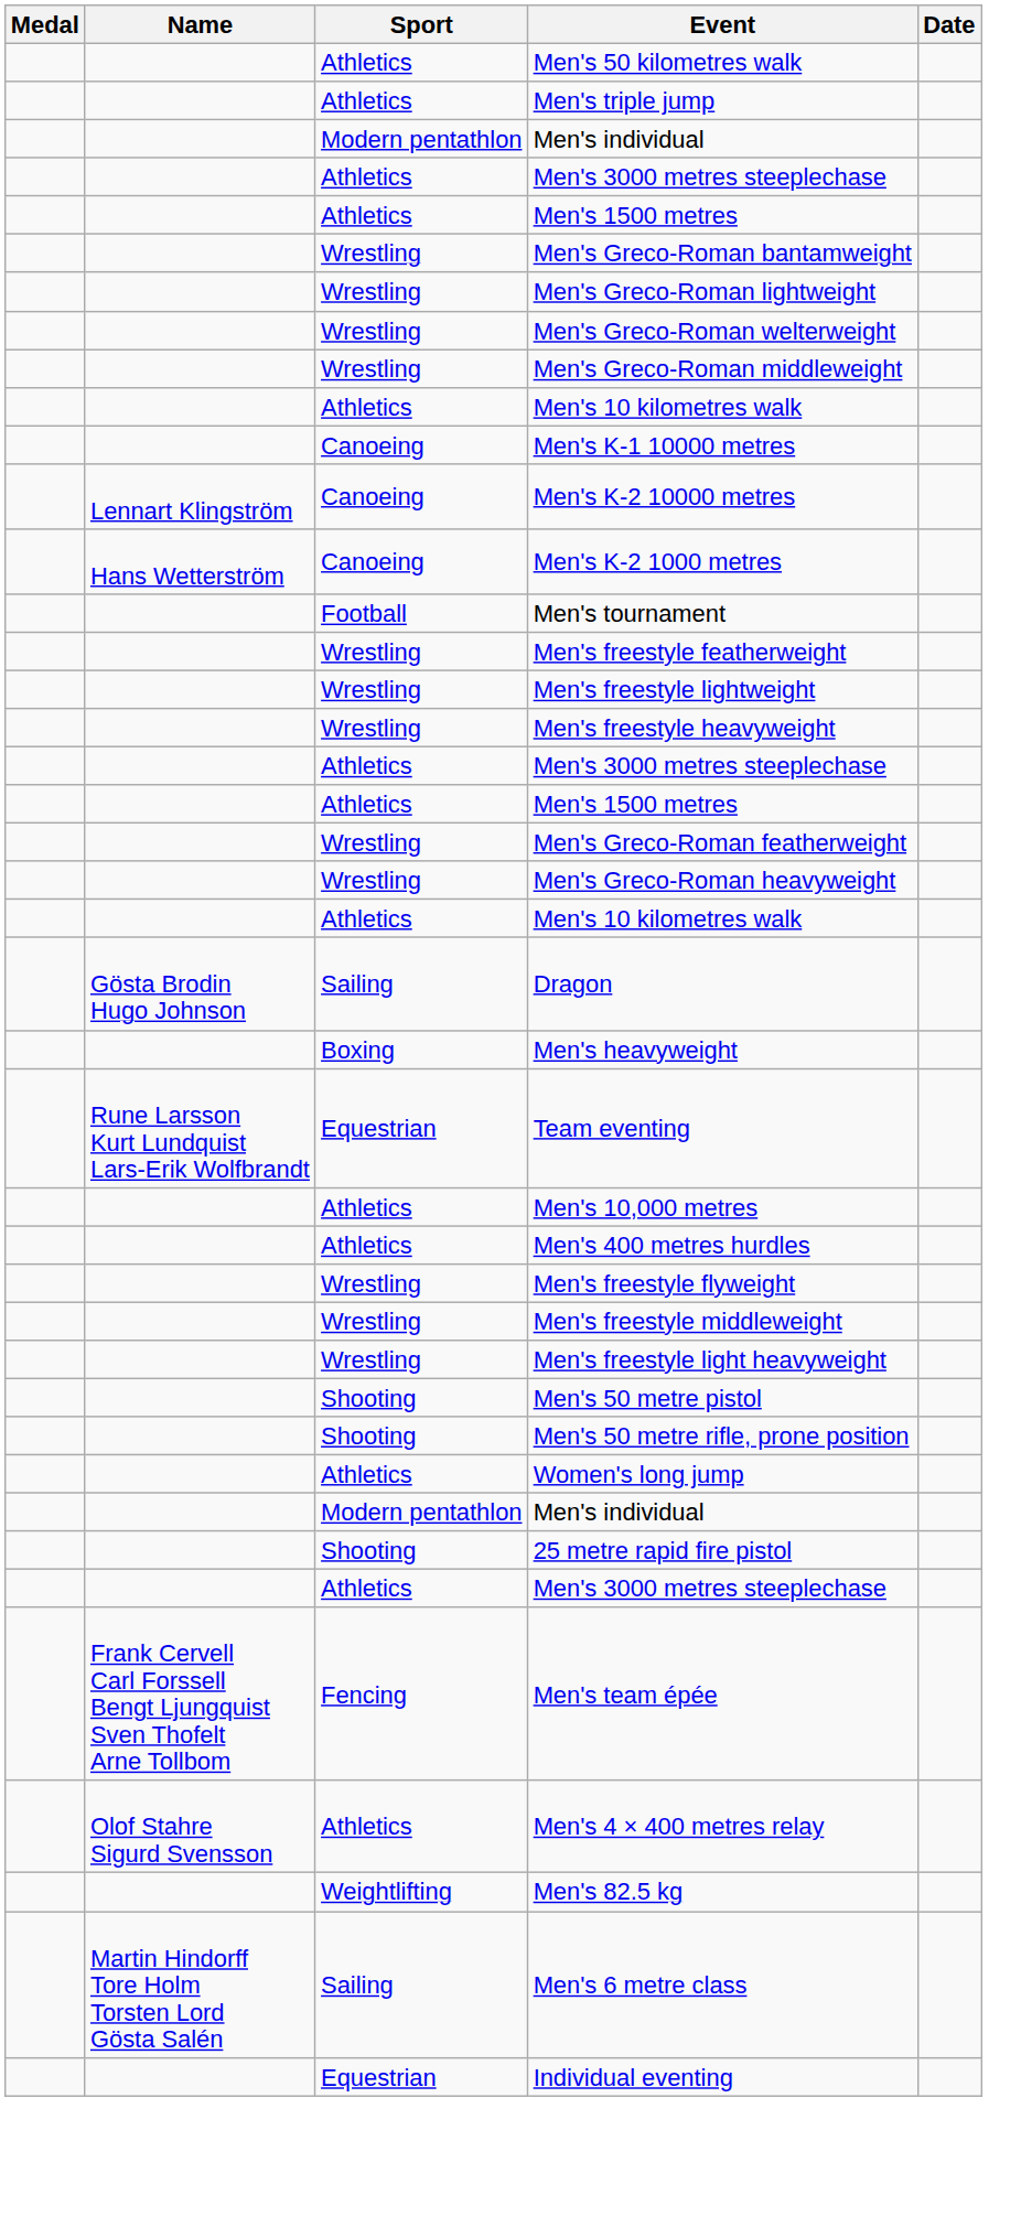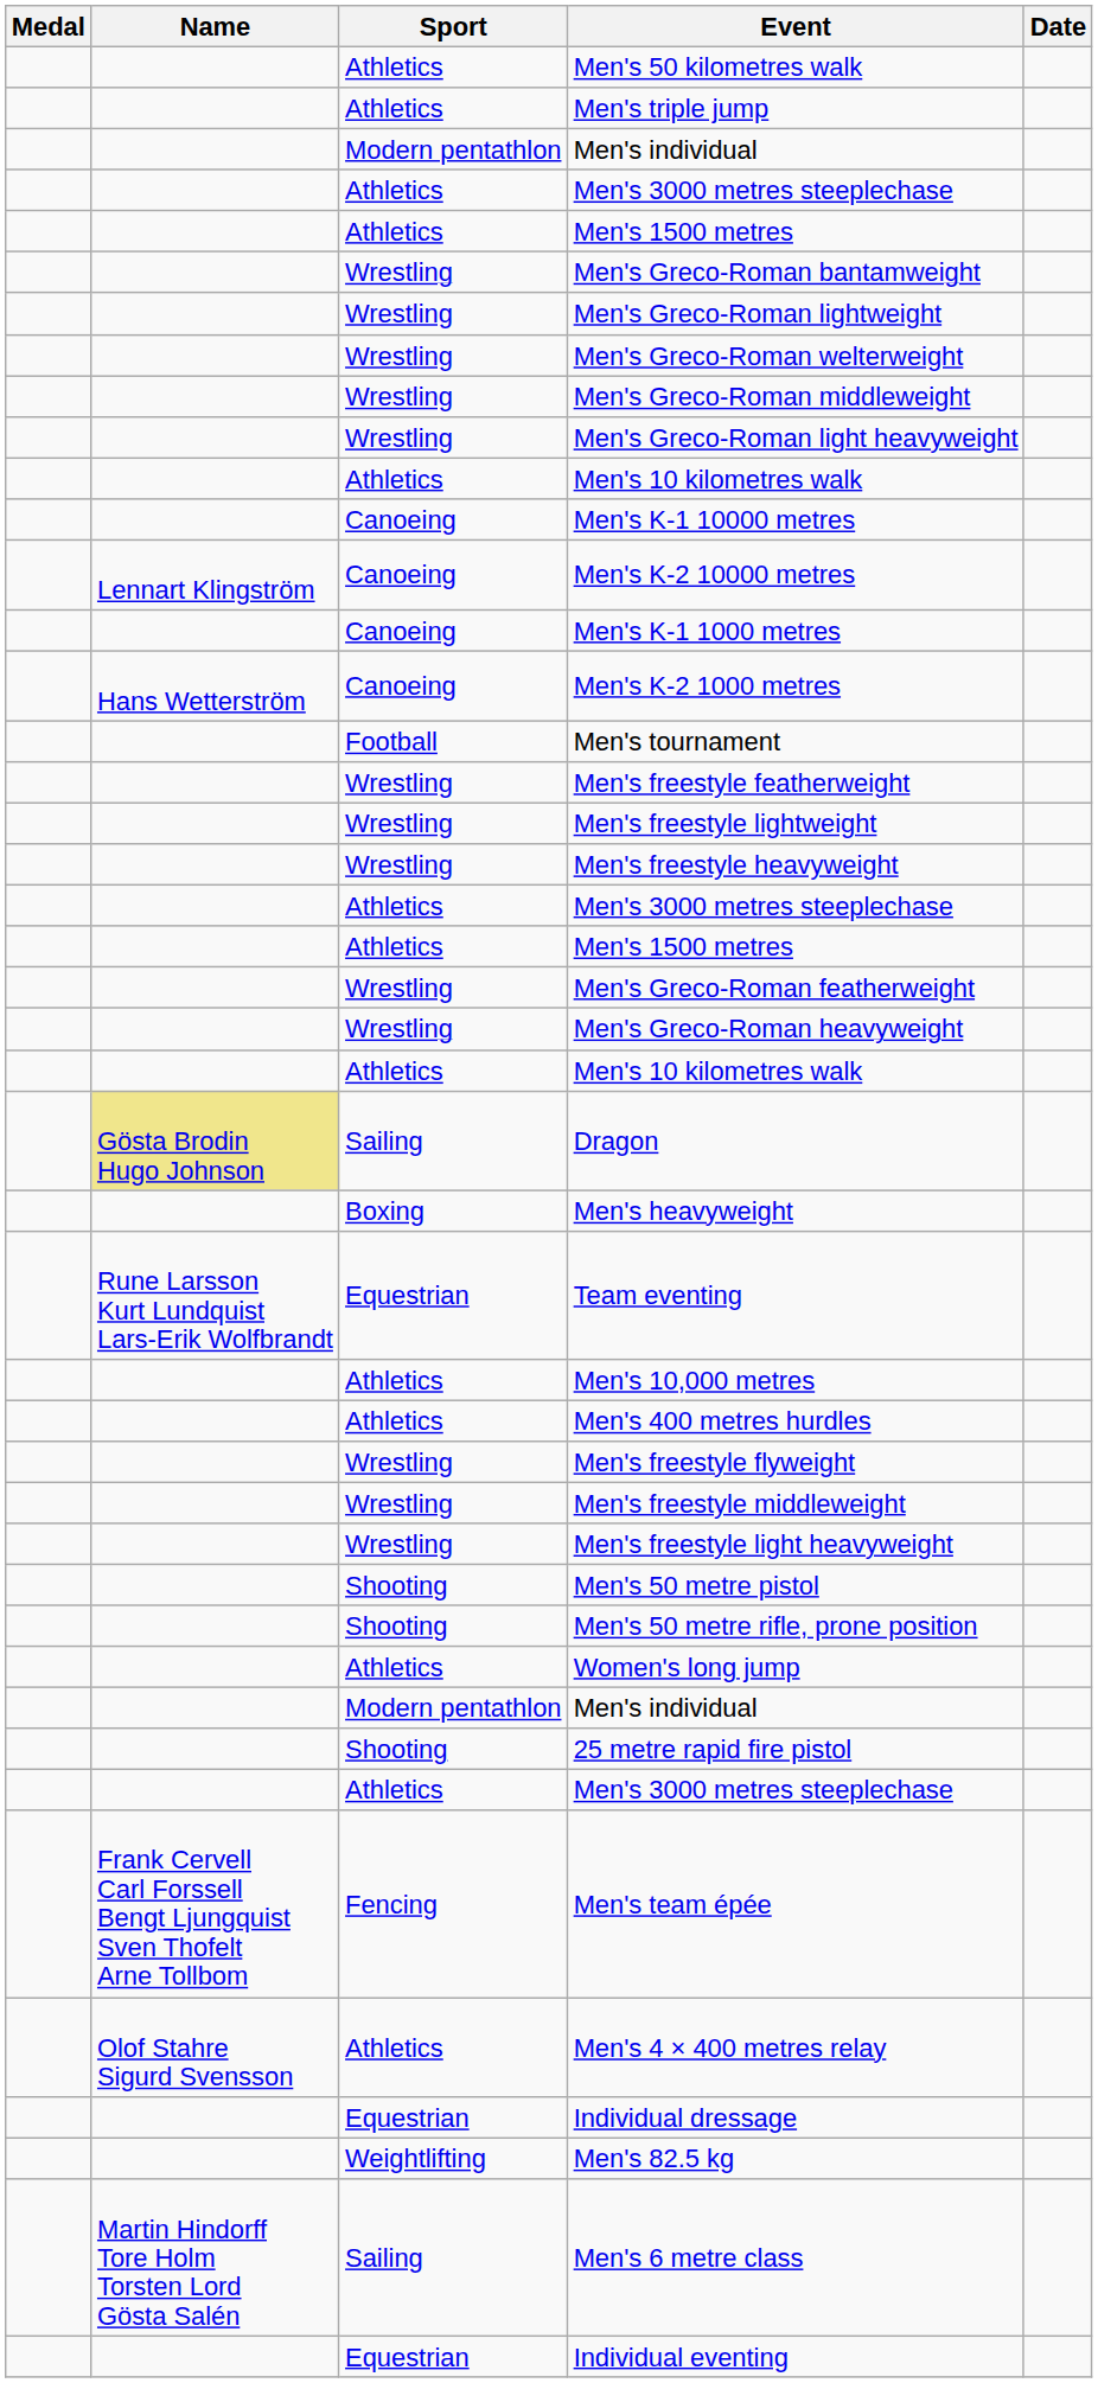 <table class="wikitable sortable" style="font-size: 95%;">
 <tr>
 <th>Medal</th>
 <th>Name</th>
 <th>Sport</th>
 <th>Event</th>
 <th>Date</th>
 </tr>
 <tr>
 <td></td>
 <td></td>
 <td><a href='#'>Athletics</a></td>
 <td><a href='#'>Men's 50 kilometres walk</a></td>
 <td></td>
 </tr>
 <tr>
 <td></td>
 <td></td>
 <td><a href='#'>Athletics</a></td>
 <td><a href='#'>Men's triple jump</a></td>
 <td></td>
 </tr>
 <tr>
 <td></td>
 <td></td>
 <td><a href='#'>Modern pentathlon</a></td>
 <td>Men's individual</td>
 <td></td>
 </tr>
 <tr>
 <td></td>
 <td></td>
 <td><a href='#'>Athletics</a></td>
 <td><a href='#'>Men's 3000 metres steeplechase</a></td>
 <td></td>
 </tr>
 <tr>
 <td></td>
 <td></td>
 <td><a href='#'>Athletics</a></td>
 <td><a href='#'>Men's 1500 metres</a></td>
 <td></td>
 </tr>
 <tr>
 <td></td>
 <td></td>
 <td><a href='#'>Wrestling</a></td>
 <td><a href='#'>Men's Greco-Roman bantamweight</a></td>
 <td></td>
 </tr>
 <tr>
 <td></td>
 <td></td>
 <td><a href='#'>Wrestling</a></td>
 <td><a href='#'>Men's Greco-Roman lightweight</a></td>
 <td></td>
 </tr>
 <tr>
 <td></td>
 <td></td>
 <td><a href='#'>Wrestling</a></td>
 <td><a href='#'>Men's Greco-Roman welterweight</a></td>
 <td></td>
 </tr>
 <tr>
 <td></td>
 <td></td>
 <td><a href='#'>Wrestling</a></td>
 <td><a href='#'>Men's Greco-Roman middleweight</a></td>
 <td></td>
 </tr>
 <tr>
 <td></td>
 <td></td>
+<td><a href='#'>Wrestling</a></td>
+<td><a href='#'>Men's Greco-Roman light heavyweight</a></td>
+<td></td>
+</tr>
+<tr>
+<td></td>
+<td></td>
 <td><a href='#'>Athletics</a></td>
 <td><a href='#'>Men's 10 kilometres walk</a></td>
 <td></td>
 </tr>
 <tr>
 <td></td>
 <td></td>
 <td><a href='#'>Canoeing</a></td>
 <td><a href='#'>Men's K-1 10000 metres</a></td>
 <td></td>
 </tr>
 <tr>
 <td></td>
 <td><br><a href='#'>Lennart Klingström</a></td>
 <td><a href='#'>Canoeing</a></td>
 <td><a href='#'>Men's K-2 10000 metres</a></td>
+<td></td>
+</tr>
+<tr>
+<td></td>
+<td></td>
+<td><a href='#'>Canoeing</a></td>
+<td><a href='#'>Men's K-1 1000 metres</a></td>
 <td></td>
 </tr>
 <tr>
 <td></td>
 <td><br><a href='#'>Hans Wetterström</a></td>
 <td><a href='#'>Canoeing</a></td>
 <td><a href='#'>Men's K-2 1000 metres</a></td>
 <td></td>
 </tr>
 <tr>
 <td></td>
 <td></td>
 <td><a href='#'>Football</a></td>
 <td>Men's tournament</td>
 <td></td>
 </tr>
 <tr>
 <td></td>
 <td></td>
 <td><a href='#'>Wrestling</a></td>
 <td><a href='#'>Men's freestyle featherweight</a></td>
 <td></td>
 </tr>
 <tr>
 <td></td>
 <td></td>
 <td><a href='#'>Wrestling</a></td>
 <td><a href='#'>Men's freestyle lightweight</a></td>
 <td></td>
 </tr>
 <tr>
 <td></td>
 <td></td>
 <td><a href='#'>Wrestling</a></td>
 <td><a href='#'>Men's freestyle heavyweight</a></td>
 <td></td>
 </tr>
 <tr>
 <td></td>
 <td></td>
 <td><a href='#'>Athletics</a></td>
 <td><a href='#'>Men's 3000 metres steeplechase</a></td>
 <td></td>
 </tr>
 <tr>
 <td></td>
 <td></td>
 <td><a href='#'>Athletics</a></td>
 <td><a href='#'>Men's 1500 metres</a></td>
 <td></td>
 </tr>
 <tr>
 <td></td>
 <td></td>
 <td><a href='#'>Wrestling</a></td>
 <td><a href='#'>Men's Greco-Roman featherweight</a></td>
 <td></td>
 </tr>
 <tr>
 <td></td>
 <td></td>
 <td><a href='#'>Wrestling</a></td>
 <td><a href='#'>Men's Greco-Roman heavyweight</a></td>
 <td></td>
 </tr>
 <tr>
 <td></td>
 <td></td>
 <td><a href='#'>Athletics</a></td>
 <td><a href='#'>Men's 10 kilometres walk</a></td>
 <td></td>
 </tr>
 <tr>
 <td></td>
-<td><br><a href='#'>Gösta Brodin</a><br><a href='#'>Hugo Johnson</a></td>
+<td style="background: khaki;"><br><a href='#'>Gösta Brodin</a><br><a href='#'>Hugo Johnson</a></td>
 <td><a href='#'>Sailing</a></td>
 <td><a href='#'>Dragon</a></td>
 <td></td>
 </tr>
 <tr>
 <td></td>
 <td></td>
 <td><a href='#'>Boxing</a></td>
 <td><a href='#'>Men's heavyweight</a></td>
 <td></td>
 </tr>
 <tr>
 <td></td>
 <td><br><a href='#'>Rune Larsson</a><br><a href='#'>Kurt Lundquist</a><br><a href='#'>Lars-Erik Wolfbrandt</a></td>
 <td><a href='#'>Equestrian</a></td>
 <td><a href='#'>Team eventing</a></td>
 <td></td>
 </tr>
 <tr>
 <td></td>
 <td></td>
 <td><a href='#'>Athletics</a></td>
 <td><a href='#'>Men's 10,000 metres</a></td>
 <td></td>
 </tr>
 <tr>
 <td></td>
 <td></td>
 <td><a href='#'>Athletics</a></td>
 <td><a href='#'>Men's 400 metres hurdles</a></td>
 <td></td>
 </tr>
 <tr>
 <td></td>
 <td></td>
 <td><a href='#'>Wrestling</a></td>
 <td><a href='#'>Men's freestyle flyweight</a></td>
 <td></td>
 </tr>
 <tr>
 <td></td>
 <td></td>
 <td><a href='#'>Wrestling</a></td>
 <td><a href='#'>Men's freestyle middleweight</a></td>
 <td></td>
 </tr>
 <tr>
 <td></td>
 <td></td>
 <td><a href='#'>Wrestling</a></td>
 <td><a href='#'>Men's freestyle light heavyweight</a></td>
 <td></td>
 </tr>
 <tr>
 <td></td>
 <td></td>
 <td><a href='#'>Shooting</a></td>
 <td><a href='#'>Men's 50 metre pistol</a></td>
 <td></td>
 </tr>
 <tr>
 <td></td>
 <td></td>
 <td><a href='#'>Shooting</a></td>
 <td><a href='#'>Men's 50 metre rifle, prone position</a></td>
 <td></td>
 </tr>
 <tr>
 <td></td>
 <td></td>
 <td><a href='#'>Athletics</a></td>
 <td><a href='#'>Women's long jump</a></td>
 <td></td>
 </tr>
 <tr>
 <td></td>
 <td></td>
 <td><a href='#'>Modern pentathlon</a></td>
 <td>Men's individual</td>
 <td></td>
 </tr>
 <tr>
 <td></td>
 <td></td>
 <td><a href='#'>Shooting</a></td>
 <td><a href='#'>25 metre rapid fire pistol</a></td>
 <td></td>
 </tr>
 <tr>
 <td></td>
 <td></td>
 <td><a href='#'>Athletics</a></td>
 <td><a href='#'>Men's 3000 metres steeplechase</a></td>
 <td></td>
 </tr>
 <tr>
 <td></td>
 <td><br><a href='#'>Frank Cervell</a><br><a href='#'>Carl Forssell</a><br><a href='#'>Bengt Ljungquist</a><br><a href='#'>Sven Thofelt</a><br><a href='#'>Arne Tollbom</a></td>
 <td><a href='#'>Fencing</a></td>
 <td><a href='#'>Men's team épée</a></td>
 <td></td>
 </tr>
 <tr>
 <td></td>
 <td><br><a href='#'>Olof Stahre</a><br><a href='#'>Sigurd Svensson</a></td>
 <td><a href='#'>Athletics</a></td>
 <td><a href='#'>Men's 4 × 400 metres relay</a></td>
 <td></td>
 </tr>
 <tr>
 <td></td>
 <td></td>
+<td><a href='#'>Equestrian</a></td>
+<td><a href='#'>Individual dressage</a></td>
+<td></td>
+</tr>
+<tr>
+<td></td>
+<td></td>
 <td><a href='#'>Weightlifting</a></td>
 <td><a href='#'>Men's 82.5 kg</a></td>
 <td></td>
 </tr>
 <tr>
 <td></td>
 <td><br><a href='#'>Martin Hindorff</a><br><a href='#'>Tore Holm</a><br><a href='#'>Torsten Lord</a><br><a href='#'>Gösta Salén</a></td>
 <td><a href='#'>Sailing</a></td>
 <td><a href='#'>Men's 6 metre class</a></td>
 <td></td>
 </tr>
 <tr>
 <td></td>
 <td></td>
 <td><a href='#'>Equestrian</a></td>
 <td><a href='#'>Individual eventing</a></td>
 <td></td>
 </tr>
 </table>
